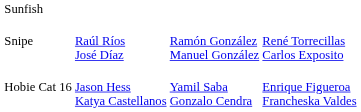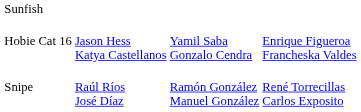 <table>
 <tr>
 <td>Sunfish</td>
 <td></td>
 <td></td>
 <td></td>
 </tr>
 <tr>
+<td>Hobie Cat 16</td>
+<td><br><a href='#'>Jason Hess</a><br><a href='#'>Katya Castellanos</a></td>
+<td><br><a href='#'>Yamil Saba</a><br><a href='#'>Gonzalo Cendra</a></td>
+<td><br><a href='#'>Enrique Figueroa</a><br><a href='#'>Francheska Valdes</a></td>
+</tr>
+<tr>
 <td>Snipe</td>
 <td><br><a href='#'>Raúl Ríos</a><br><a href='#'>José Díaz</a></td>
 <td><br><a href='#'>Ramón González</a><br><a href='#'>Manuel González</a></td>
 <td><br><a href='#'>René Torrecillas</a><br><a href='#'>Carlos Exposito</a></td>
 </tr>
-<tr>
-<td>Hobie Cat 16</td>
-<td><br><a href='#'>Jason Hess</a><br><a href='#'>Katya Castellanos</a></td>
-<td><br><a href='#'>Yamil Saba</a><br><a href='#'>Gonzalo Cendra</a></td>
-<td><br><a href='#'>Enrique Figueroa</a><br><a href='#'>Francheska Valdes</a></td>
-</tr>
 </table>
